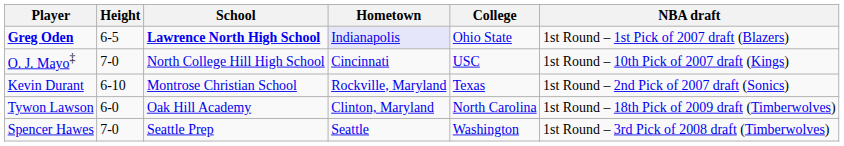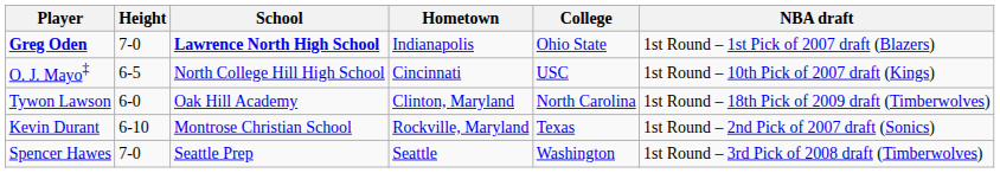 <table class="wikitable">
 <tr>
 <th>Player</th>
 <th>Height</th>
 <th>School</th>
 <th>Hometown</th>
 <th>College</th>
 <th>NBA draft</th>
 </tr>
 <tr>
 <td><strong><a href='#'>Greg Oden</a></strong></td>
-<td>6-5</td>
+<td>7-0</td>
 <td><strong><a href='#'>Lawrence North High School</a></strong></td>
-<td style="background: lavender;"><a href='#'>Indianapolis</a></td>
+<td><a href='#'>Indianapolis</a></td>
 <td><a href='#'>Ohio State</a></td>
 <td>1st Round – <a href='#'>1st Pick of 2007 draft</a> (<a href='#'>Blazers</a>)</td>
 </tr>
 <tr>
 <td><a href='#'>O. J. Mayo</a><sup>‡</sup></td>
-<td>7-0</td>
+<td>6-5</td>
 <td><a href='#'>North College Hill High School</a></td>
 <td><a href='#'>Cincinnati</a></td>
 <td><a href='#'>USC</a></td>
 <td>1st Round – <a href='#'>10th Pick of 2007 draft</a> (<a href='#'>Kings</a>)</td>
+</tr>
+<tr>
+<td><a href='#'>Tywon Lawson</a></td>
+<td>6-0</td>
+<td><a href='#'>Oak Hill Academy</a></td>
+<td><a href='#'>Clinton, Maryland</a></td>
+<td><a href='#'>North Carolina</a></td>
+<td>1st Round – <a href='#'>18th Pick of 2009 draft</a> (<a href='#'>Timberwolves</a>)</td>
 </tr>
 <tr>
 <td><a href='#'>Kevin Durant</a></td>
 <td>6-10</td>
 <td><a href='#'>Montrose Christian School</a></td>
 <td><a href='#'>Rockville, Maryland</a></td>
 <td><a href='#'>Texas</a></td>
 <td>1st Round – <a href='#'>2nd Pick of 2007 draft</a> (<a href='#'>Sonics</a>)</td>
 </tr>
 <tr>
-<td><a href='#'>Tywon Lawson</a></td>
-<td>6-0</td>
-<td><a href='#'>Oak Hill Academy</a></td>
-<td><a href='#'>Clinton, Maryland</a></td>
-<td><a href='#'>North Carolina</a></td>
-<td>1st Round – <a href='#'>18th Pick of 2009 draft</a> (<a href='#'>Timberwolves</a>)</td>
-</tr>
-<tr>
 <td><a href='#'>Spencer Hawes</a></td>
 <td>7-0</td>
 <td><a href='#'>Seattle Prep</a></td>
 <td><a href='#'>Seattle</a></td>
 <td><a href='#'>Washington</a></td>
 <td>1st Round – <a href='#'>3rd Pick of 2008 draft</a> (<a href='#'>Timberwolves</a>)</td>
 </tr>
 </table>
